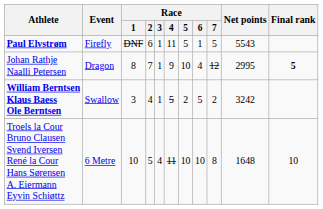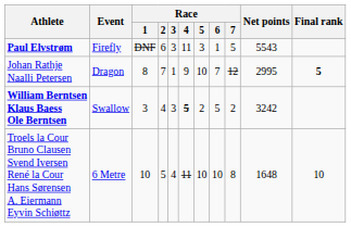 <table class="wikitable" style="font-size:90%">
 <tr>
 <th rowspan="2">Athlete</th>
 <th rowspan="2">Event</th>
 <th colspan=7>Race</th>
 <th rowspan=2>Net points</th>
 <th rowspan=2>Final rank</th>
 </tr>
 <tr style="font-size:95%">
 <th>1</th>
 <th>2</th>
 <th>3</th>
 <th>4</th>
 <th>5</th>
 <th>6</th>
 <th>7</th>
 </tr>
 <tr align=center>
 <td align=left><strong><a href='#'>Paul Elvstrøm</a></strong></td>
 <td align=left><a href='#'>Firefly</a></td>
 <td><s>DNF</s></td>
 <td>6</td>
-<td>1</td>
+<td>3</td>
 <td>11</td>
-<td>5</td>
+<td>3</td>
 <td>1</td>
 <td>5</td>
 <td>5543</td>
 <td></td>
 </tr>
 <tr align=center>
 <td align=left><a href='#'>Johan Rathje</a><br><a href='#'>Naalli Petersen</a></td>
 <td align=left><a href='#'>Dragon</a></td>
 <td>8</td>
 <td>7</td>
 <td>1</td>
 <td>9</td>
 <td>10</td>
-<td>4</td>
+<td>7</td>
 <td><s>12</s></td>
 <td>2995</td>
 <td><strong>5</strong></td>
 </tr>
 <tr align=center>
 <td align=left><strong><a href='#'>William Berntsen</a><br><a href='#'>Klaus Baess</a><br><a href='#'>Ole Berntsen</a></strong></td>
 <td align=left><a href='#'>Swallow</a></td>
 <td>3</td>
 <td>4</td>
-<td>1</td>
-<td><s>5</s></td>
+<td>3</td>
+<td><strong><s>5</s></strong></td>
 <td>2</td>
 <td>5</td>
 <td>2</td>
 <td>3242</td>
 <td></td>
 </tr>
 <tr align=center>
 <td align=left><a href='#'>Troels la Cour</a><br><a href='#'>Bruno Clausen</a><br><a href='#'>Svend Iversen</a><br><a href='#'>René la Cour</a><br><a href='#'>Hans Sørensen</a><br><a href='#'>A. Eiermann</a><br><a href='#'>Eyvin Schiøttz</a></td>
 <td align=left><a href='#'>6 Metre</a></td>
 <td>10</td>
 <td>5</td>
 <td>4</td>
 <td><s>11</s></td>
 <td>10</td>
 <td>10</td>
 <td>8</td>
 <td>1648</td>
 <td>10</td>
 </tr>
 </table>
